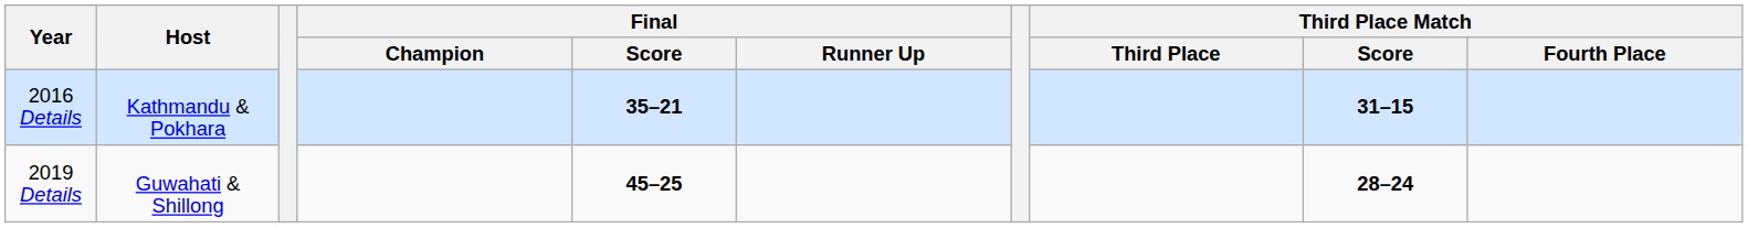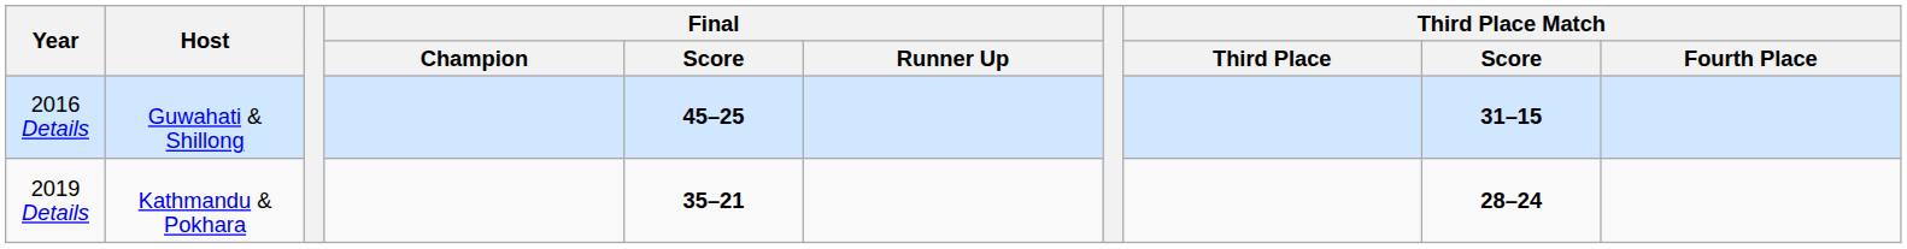 <table class="wikitable" style="font-size:90%; width: 98%; text-align: center;">
 <tr bgcolor=#C1D8FF>
 <th rowspan=2 width=5%>Year</th>
 <th rowspan=2 width=10%>Host</th>
 <th width=1% rowspan=8 bgcolor=ffffff></th>
 <th colspan=3>Final</th>
 <th width=1% rowspan=8 bgcolor=ffffff></th>
 <th colspan=3>Third Place Match</th>
 </tr>
 <tr bgcolor=#EFEFEF>
 <th width=15%>Champion</th>
 <th width=9%>Score</th>
 <th width=15%>Runner Up</th>
 <th width=15%>Third Place</th>
 <th width=9%>Score</th>
 <th width=15%>Fourth Place</th>
 </tr>
 <tr bgcolor=#D0E7FF>
 <td>2016<br><em><a href='#'>Details</a></em></td>
-<td><br><a href='#'>Kathmandu</a> & <a href='#'>Pokhara</a></td>
+<td><br><a href='#'>Guwahati</a> & <a href='#'>Shillong</a></td>
 <td><strong></strong></td>
-<td><strong>35–21</strong></td>
+<td><strong>45–25</strong></td>
 <td></td>
 <td></td>
 <td><strong>31–15</strong></td>
 <td></td>
 </tr>
 <tr>
 <td>2019<br><em><a href='#'>Details</a></em></td>
-<td><br><a href='#'>Guwahati</a> & <a href='#'>Shillong</a></td>
+<td><br><a href='#'>Kathmandu</a> & <a href='#'>Pokhara</a></td>
 <td><strong></strong></td>
-<td><strong>45–25</strong></td>
+<td><strong>35–21</strong></td>
 <td></td>
 <td></td>
 <td><strong>28–24</strong></td>
 <td></td>
 </tr>
 </table>
